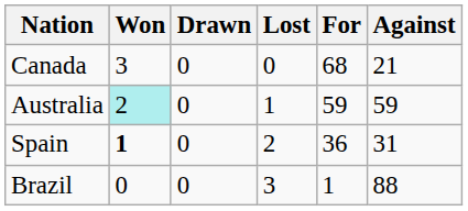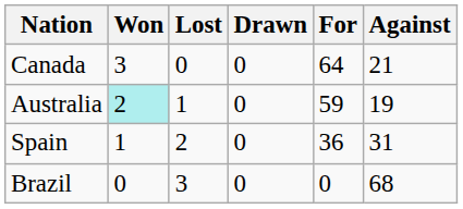 <table class="wikitable">
 <tr>
 <th>Nation</th>
 <th>Won</th>
+<th>Lost</th>
 <th>Drawn</th>
-<th>Lost</th>
 <th>For</th>
 <th>Against</th>
 </tr>
 <tr>
 <td>Canada</td>
 <td>3</td>
 <td>0</td>
 <td>0</td>
-<td>68</td>
+<td>64</td>
 <td>21</td>
 </tr>
 <tr>
 <td>Australia</td>
 <td style="background: paleturquoise;">2</td>
+<td>1</td>
 <td>0</td>
-<td>1</td>
 <td>59</td>
-<td>59</td>
+<td>19</td>
 </tr>
 <tr>
 <td>Spain</td>
-<td><strong>1</strong></td>
+<td>1</td>
+<td>2</td>
 <td>0</td>
-<td>2</td>
 <td>36</td>
 <td>31</td>
 </tr>
 <tr>
 <td>Brazil</td>
 <td>0</td>
+<td>3</td>
 <td>0</td>
-<td>3</td>
-<td>1</td>
-<td>88</td>
+<td>0</td>
+<td>68</td>
 </tr>
 </table>
